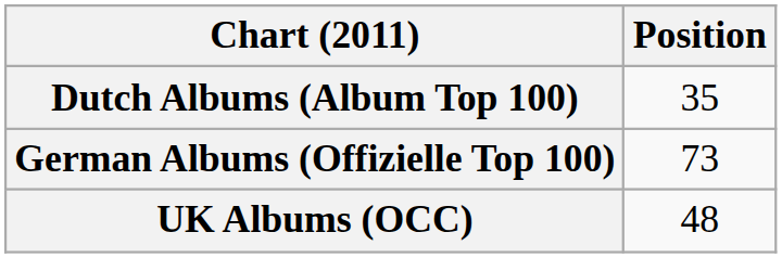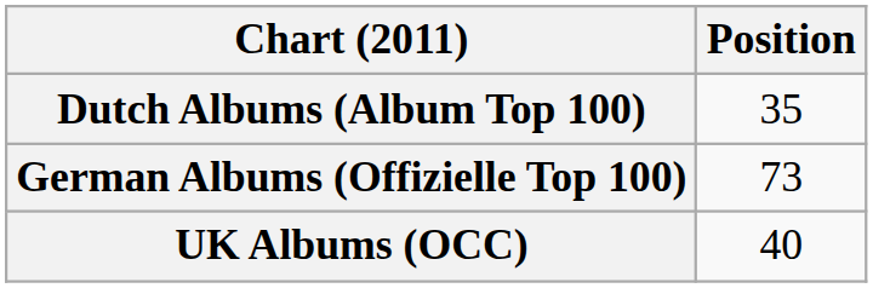 <table class="wikitable sortable plainrowheaders" style="text-align:center">
 <tr>
 <th scope="col">Chart (2011)</th>
 <th scope="col">Position</th>
 </tr>
 <tr>
 <th scope="row">Dutch Albums (Album Top 100)</th>
 <td>35</td>
 </tr>
 <tr>
 <th scope="row">German Albums (Offizielle Top 100)</th>
 <td>73</td>
 </tr>
 <tr>
 <th scope="row">UK Albums (OCC)</th>
-<td>48</td>
+<td>40</td>
 </tr>
 </table>
